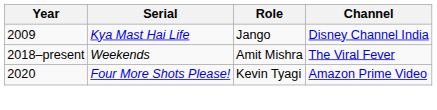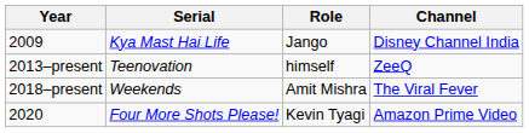 <table class="wikitable">
 <tr>
 <th>Year</th>
 <th>Serial</th>
 <th>Role</th>
 <th>Channel</th>
 </tr>
 <tr>
 <td>2009</td>
 <td><em><a href='#'>Kya Mast Hai Life</a></em></td>
 <td>Jango</td>
 <td><a href='#'>Disney Channel India</a></td>
 </tr>
 <tr>
+<td>2013–present</td>
+<td><em>Teenovation</em></td>
+<td>himself</td>
+<td><a href='#'>ZeeQ</a></td>
+</tr>
+<tr>
 <td>2018–present</td>
 <td><em>Weekends</em></td>
 <td>Amit Mishra</td>
 <td><a href='#'>The Viral Fever</a></td>
 </tr>
 <tr>
 <td>2020</td>
 <td><em><a href='#'>Four More Shots Please!</a></em></td>
 <td>Kevin Tyagi</td>
 <td><a href='#'>Amazon Prime Video</a></td>
 </tr>
 </table>
